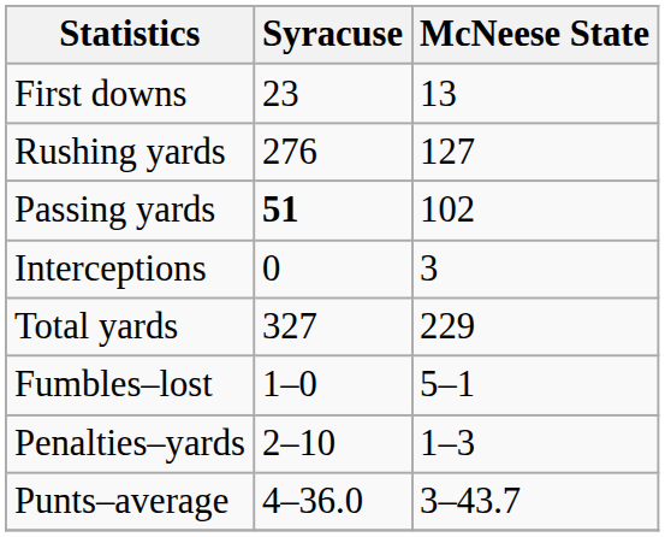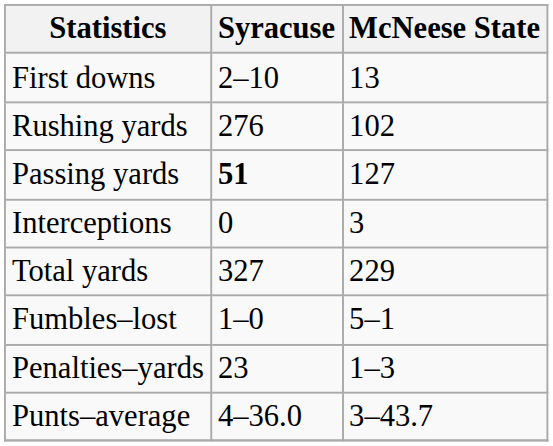 <table class="wikitable">
 <tr>
 <th>Statistics</th>
 <th>Syracuse</th>
 <th>McNeese State</th>
 </tr>
 <tr>
 <td>First downs</td>
-<td>23</td>
+<td>2–10</td>
 <td>13</td>
 </tr>
 <tr>
 <td>Rushing yards</td>
 <td>276</td>
-<td>127</td>
+<td>102</td>
 </tr>
 <tr>
 <td>Passing yards</td>
 <td><strong>51</strong></td>
-<td>102</td>
+<td>127</td>
 </tr>
 <tr>
 <td>Interceptions</td>
 <td>0</td>
 <td>3</td>
 </tr>
 <tr>
 <td>Total yards</td>
 <td>327</td>
 <td>229</td>
 </tr>
 <tr>
 <td>Fumbles–lost</td>
 <td>1–0</td>
 <td>5–1</td>
 </tr>
 <tr>
 <td>Penalties–yards</td>
-<td>2–10</td>
+<td>23</td>
 <td>1–3</td>
 </tr>
 <tr>
 <td>Punts–average</td>
 <td>4–36.0</td>
 <td>3–43.7</td>
 </tr>
 <tr>
 </tr>
 </table>
